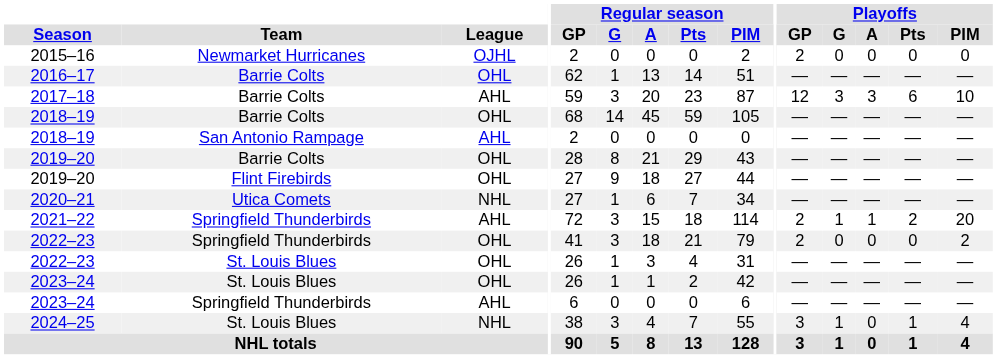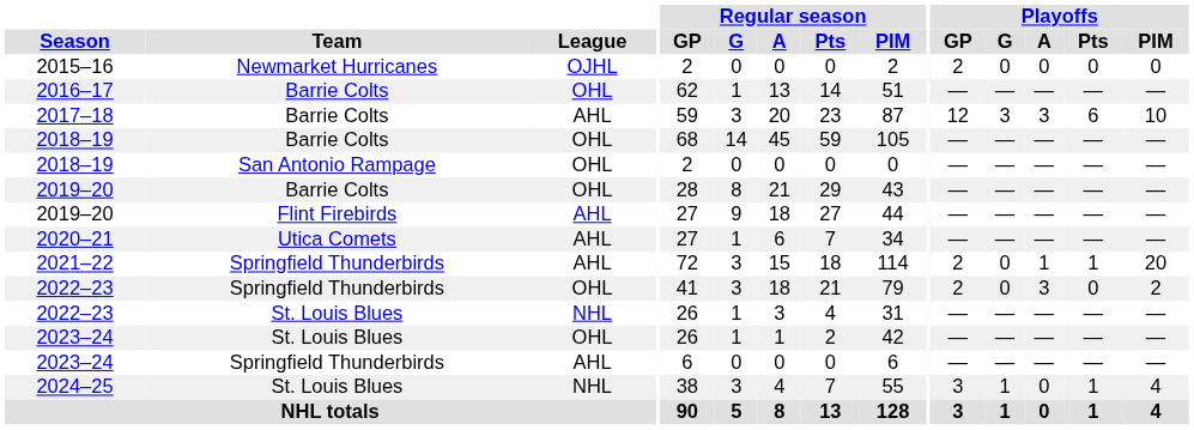 <table border="0" cellpadding="1" cellspacing="0" style="text-align:center; width:60em">
 <tr bgcolor="#e0e0e0">
 <th colspan="3" bgcolor="#ffffff"></th>
 <th rowspan="99" bgcolor="#ffffff"></th>
 <th colspan="5"><a href='#'>Regular season</a></th>
 <th rowspan="99" bgcolor="#ffffff"></th>
 <th colspan="5"><a href='#'>Playoffs</a></th>
 </tr>
 <tr bgcolor="#e0e0e0">
 <th><a href='#'>Season</a></th>
 <th>Team</th>
 <th>League</th>
 <th>GP</th>
 <th><a href='#'>G</a></th>
 <th><a href='#'>A</a></th>
 <th><a href='#'>Pts</a></th>
 <th><a href='#'>PIM</a></th>
 <th>GP</th>
 <th>G</th>
 <th>A</th>
 <th>Pts</th>
 <th>PIM</th>
 </tr>
 <tr>
 <td>2015–16</td>
 <td><a href='#'>Newmarket Hurricanes</a></td>
 <td><a href='#'>OJHL</a></td>
 <td>2</td>
 <td>0</td>
 <td>0</td>
 <td>0</td>
 <td>2</td>
 <td>2</td>
 <td>0</td>
 <td>0</td>
 <td>0</td>
 <td>0</td>
 </tr>
 <tr bgcolor="#f0f0f0">
 <td><a href='#'>2016–17</a></td>
 <td><a href='#'>Barrie Colts</a></td>
 <td><a href='#'>OHL</a></td>
 <td>62</td>
 <td>1</td>
 <td>13</td>
 <td>14</td>
 <td>51</td>
 <td>—</td>
 <td>—</td>
 <td>—</td>
 <td>—</td>
 <td>—</td>
 </tr>
 <tr>
 <td><a href='#'>2017–18</a></td>
 <td>Barrie Colts</td>
 <td>AHL</td>
 <td>59</td>
 <td>3</td>
 <td>20</td>
 <td>23</td>
 <td>87</td>
 <td>12</td>
 <td>3</td>
 <td>3</td>
 <td>6</td>
 <td>10</td>
 </tr>
 <tr bgcolor="#f0f0f0">
 <td><a href='#'>2018–19</a></td>
 <td>Barrie Colts</td>
 <td>OHL</td>
 <td>68</td>
 <td>14</td>
 <td>45</td>
 <td>59</td>
 <td>105</td>
 <td>—</td>
 <td>—</td>
 <td>—</td>
 <td>—</td>
 <td>—</td>
 </tr>
 <tr>
 <td><a href='#'>2018–19</a></td>
 <td><a href='#'>San Antonio Rampage</a></td>
-<td><a href='#'>AHL</a></td>
+<td>OHL</td>
 <td>2</td>
 <td>0</td>
 <td>0</td>
 <td>0</td>
 <td>0</td>
 <td>—</td>
 <td>—</td>
 <td>—</td>
 <td>—</td>
 <td>—</td>
 </tr>
 <tr bgcolor="#f0f0f0">
 <td><a href='#'>2019–20</a></td>
 <td>Barrie Colts</td>
 <td>OHL</td>
 <td>28</td>
 <td>8</td>
 <td>21</td>
 <td>29</td>
 <td>43</td>
 <td>—</td>
 <td>—</td>
 <td>—</td>
 <td>—</td>
 <td>—</td>
 </tr>
 <tr>
 <td>2019–20</td>
 <td><a href='#'>Flint Firebirds</a></td>
-<td>OHL</td>
+<td><a href='#'>AHL</a></td>
 <td>27</td>
 <td>9</td>
 <td>18</td>
 <td>27</td>
 <td>44</td>
 <td>—</td>
 <td>—</td>
 <td>—</td>
 <td>—</td>
 <td>—</td>
 </tr>
 <tr bgcolor="#f0f0f0">
 <td><a href='#'>2020–21</a></td>
 <td><a href='#'>Utica Comets</a></td>
-<td>NHL</td>
+<td>AHL</td>
 <td>27</td>
 <td>1</td>
 <td>6</td>
 <td>7</td>
 <td>34</td>
 <td>—</td>
 <td>—</td>
 <td>—</td>
 <td>—</td>
 <td>—</td>
 </tr>
 <tr>
 <td><a href='#'>2021–22</a></td>
 <td><a href='#'>Springfield Thunderbirds</a></td>
 <td>AHL</td>
 <td>72</td>
 <td>3</td>
 <td>15</td>
 <td>18</td>
 <td>114</td>
 <td>2</td>
+<td>0</td>
 <td>1</td>
 <td>1</td>
-<td>2</td>
 <td>20</td>
 </tr>
 <tr bgcolor="#f0f0f0">
 <td><a href='#'>2022–23</a></td>
 <td>Springfield Thunderbirds</td>
 <td>OHL</td>
 <td>41</td>
 <td>3</td>
 <td>18</td>
 <td>21</td>
 <td>79</td>
 <td>2</td>
 <td>0</td>
-<td>0</td>
+<td>3</td>
 <td>0</td>
 <td>2</td>
 </tr>
 <tr>
 <td><a href='#'>2022–23</a></td>
 <td><a href='#'>St. Louis Blues</a></td>
-<td>OHL</td>
+<td><a href='#'>NHL</a></td>
 <td>26</td>
 <td>1</td>
 <td>3</td>
 <td>4</td>
 <td>31</td>
 <td>—</td>
 <td>—</td>
 <td>—</td>
 <td>—</td>
 <td>—</td>
 </tr>
 <tr bgcolor="#f0f0f0">
 <td><a href='#'>2023–24</a></td>
 <td>St. Louis Blues</td>
 <td>OHL</td>
 <td>26</td>
 <td>1</td>
 <td>1</td>
 <td>2</td>
 <td>42</td>
 <td>—</td>
 <td>—</td>
 <td>—</td>
 <td>—</td>
 <td>—</td>
 </tr>
 <tr>
 <td><a href='#'>2023–24</a></td>
 <td>Springfield Thunderbirds</td>
 <td>AHL</td>
 <td>6</td>
 <td>0</td>
 <td>0</td>
 <td>0</td>
 <td>6</td>
 <td>—</td>
 <td>—</td>
 <td>—</td>
 <td>—</td>
 <td>—</td>
 </tr>
 <tr bgcolor="#f0f0f0">
 <td><a href='#'>2024–25</a></td>
 <td>St. Louis Blues</td>
 <td>NHL</td>
 <td>38</td>
 <td>3</td>
 <td>4</td>
 <td>7</td>
 <td>55</td>
 <td>3</td>
 <td>1</td>
 <td>0</td>
 <td>1</td>
 <td>4</td>
 </tr>
 <tr bgcolor="#e0e0e0">
 <th colspan="3">NHL totals</th>
 <th>90</th>
 <th>5</th>
 <th>8</th>
 <th>13</th>
 <th>128</th>
 <th>3</th>
 <th>1</th>
 <th>0</th>
 <th>1</th>
 <th>4</th>
 </tr>
 </table>
